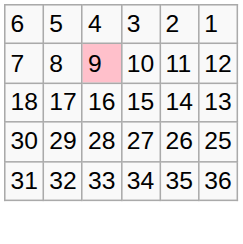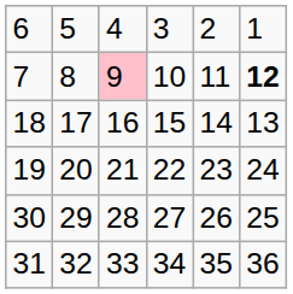 <table class="wikitable">
 <tr>
 <td>6</td>
 <td>5</td>
 <td>4</td>
 <td>3</td>
 <td>2</td>
 <td>1</td>
 </tr>
 <tr>
 <td>7</td>
 <td>8</td>
 <td style="background: pink;">9</td>
 <td>10</td>
 <td>11</td>
-<td>12</td>
+<td><strong>12</strong></td>
 </tr>
 <tr>
 <td>18</td>
 <td>17</td>
 <td>16</td>
 <td>15</td>
 <td>14</td>
 <td>13</td>
+</tr>
+<tr>
+<td>19</td>
+<td>20</td>
+<td>21</td>
+<td>22</td>
+<td>23</td>
+<td>24</td>
 </tr>
 <tr>
 <td>30</td>
 <td>29</td>
 <td>28</td>
 <td>27</td>
 <td>26</td>
 <td>25</td>
 </tr>
 <tr>
 <td>31</td>
 <td>32</td>
 <td>33</td>
 <td>34</td>
 <td>35</td>
 <td>36</td>
 </tr>
 </table>
